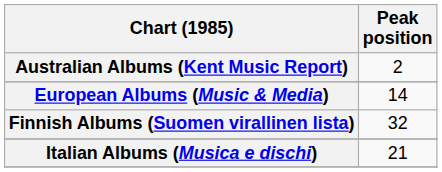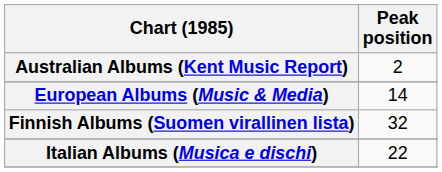 <table class="wikitable sortable plainrowheaders" style="text-align:center;">
 <tr>
 <th scope="col">Chart (1985)</th>
 <th scope="col">Peak<br>position</th>
 </tr>
 <tr>
 <th scope="row">Australian Albums (<a href='#'>Kent Music Report</a>)</th>
 <td>2</td>
 </tr>
 <tr>
 </tr>
 <tr>
 </tr>
 <tr>
 </tr>
 <tr>
 <th scope="row"><a href='#'>European Albums</a> (<em><a href='#'>Music & Media</a></em>)</th>
 <td>14</td>
 </tr>
 <tr>
 <th scope="row">Finnish Albums (<a href='#'>Suomen virallinen lista</a>)</th>
 <td>32</td>
 </tr>
 <tr>
 </tr>
 <tr>
 <th scope="row">Italian Albums (<em><a href='#'>Musica e dischi</a></em>)</th>
-<td>21</td>
+<td>22</td>
 </tr>
 <tr>
 </tr>
 <tr>
 </tr>
 <tr>
 </tr>
 <tr>
 </tr>
 <tr>
 </tr>
 <tr>
 </tr>
 </table>
